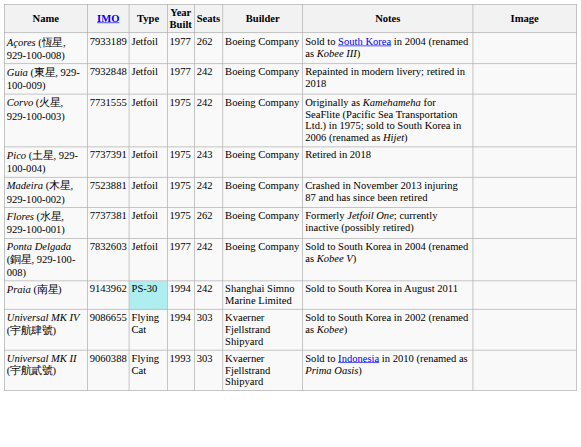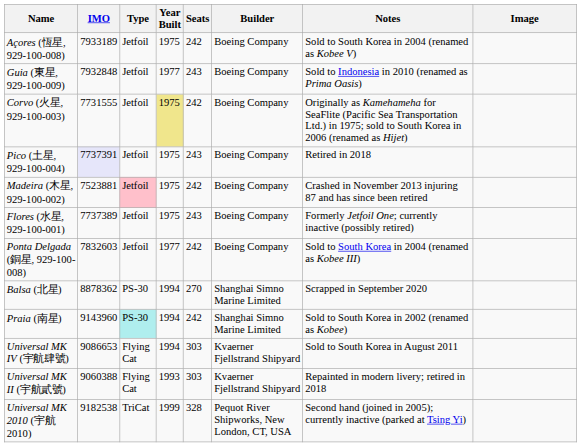 <table class="wikitable sortable">
 <tr>
 <th>Name</th>
 <th><a href='#'>IMO</a></th>
 <th>Type</th>
 <th>Year<br> Built</th>
 <th>Seats</th>
 <th>Builder</th>
 <th width=250px> Notes </th>
 <th class="unsortable" width="150px">Image</th>
 </tr>
 <tr valign=top>
 <td><em>Açores</em> (恆星, 929-100-008)</td>
 <td>7933189</td>
 <td>Jetfoil</td>
-<td>1977</td>
-<td>262</td>
+<td>1975</td>
+<td>242</td>
 <td>Boeing Company</td>
-<td>Sold to <a href='#'>South Korea</a> in 2004 (renamed as <em>Kobee III</em>)</td>
+<td>Sold to South Korea in 2004 (renamed as <em>Kobee V</em>)</td>
 <td></td>
 </tr>
 <tr valign=top>
 <td><em>Guia</em> (東星, 929-100-009)</td>
 <td>7932848</td>
 <td>Jetfoil</td>
 <td>1977</td>
-<td>242</td>
+<td>243</td>
 <td>Boeing Company</td>
-<td>Repainted in modern livery; retired in 2018</td>
+<td>Sold to <a href='#'>Indonesia</a> in 2010 (renamed as <em>Prima Oasis</em>)</td>
 <td></td>
 </tr>
 <tr valign=top>
 <td><em>Corvo</em> (火星, 929-100-003)</td>
 <td>7731555</td>
 <td>Jetfoil</td>
-<td>1975</td>
+<td style="background: khaki;">1975</td>
 <td>242</td>
 <td>Boeing Company</td>
 <td>Originally as <em>Kamehameha</em> for SeaFlite (Pacific Sea Transportation Ltd.) in 1975; sold to South Korea in 2006 (renamed as <em>Hijet</em>)</td>
 </tr>
 <tr valign=top>
 <td><em>Pico</em> (土星, 929-100-004)</td>
-<td>7737391</td>
+<td style="background: lavender;">7737391</td>
 <td>Jetfoil</td>
 <td>1975</td>
 <td>243</td>
 <td>Boeing Company</td>
 <td>Retired in 2018</td>
 <td></td>
 </tr>
 <tr valign=top>
 <td><em>Madeira</em> (木星, 929-100-002)</td>
 <td>7523881</td>
-<td>Jetfoil</td>
+<td style="background: pink;">Jetfoil</td>
 <td>1975</td>
 <td>242</td>
 <td>Boeing Company</td>
 <td>Crashed in November 2013 injuring 87 and has since been retired</td>
 <td></td>
 </tr>
 <tr valign=top>
 <td><em>Flores</em> (水星, 929-100-001)</td>
-<td>7737381</td>
+<td>7737389</td>
 <td>Jetfoil</td>
 <td>1975</td>
-<td>262</td>
+<td>243</td>
 <td>Boeing Company</td>
 <td>Formerly <em>Jetfoil One</em>; currently inactive (possibly retired)</td>
 <td></td>
 </tr>
 <tr valign=top>
 <td><em>Ponta Delgada</em> (銅星, 929-100-008)</td>
 <td>7832603</td>
 <td>Jetfoil</td>
 <td>1977</td>
 <td>242</td>
 <td>Boeing Company</td>
-<td>Sold to South Korea in 2004 (renamed as <em>Kobee V</em>)</td>
+<td>Sold to <a href='#'>South Korea</a> in 2004 (renamed as <em>Kobee III</em>)</td>
+</tr>
+<tr valign=top>
+<td><em>Balsa</em> (北星)</td>
+<td>8878362</td>
+<td>PS-30</td>
+<td>1994</td>
+<td>270</td>
+<td>Shanghai Simno Marine Limited</td>
+<td>Scrapped in September 2020</td>
+<td></td>
 </tr>
 <tr valign=top>
 <td><em>Praia</em> (南星)</td>
-<td>9143962</td>
+<td>9143960</td>
 <td style="background: paleturquoise;">PS-30</td>
 <td>1994</td>
 <td>242</td>
 <td>Shanghai Simno Marine Limited</td>
-<td>Sold to South Korea in August 2011</td>
+<td>Sold to South Korea in 2002 (renamed as <em>Kobee</em>)</td>
 <td></td>
 </tr>
 <tr valign=top>
 <td><em>Universal MK IV</em> (宇航肆號)</td>
-<td>9086655</td>
+<td>9086653</td>
 <td>Flying Cat</td>
 <td>1994</td>
 <td>303</td>
 <td>Kvaerner Fjellstrand Shipyard</td>
-<td>Sold to South Korea in 2002 (renamed as <em>Kobee</em>)</td>
+<td>Sold to South Korea in August 2011</td>
 <td></td>
 </tr>
 <tr valign=top>
 <td><em>Universal MK II</em> (宇航貳號)</td>
 <td>9060388</td>
 <td>Flying Cat</td>
 <td>1993</td>
 <td>303</td>
 <td>Kvaerner Fjellstrand Shipyard</td>
-<td>Sold to <a href='#'>Indonesia</a> in 2010 (renamed as <em>Prima Oasis</em>)</td>
+<td>Repainted in modern livery; retired in 2018</td>
+<td></td>
+</tr>
+<tr valign=top>
+<td><em>Universal MK 2010</em> (宇航2010)</td>
+<td>9182538</td>
+<td>TriCat</td>
+<td>1999</td>
+<td>328</td>
+<td>Pequot River Shipworks, New London, CT, USA</td>
+<td>Second hand (joined in 2005); currently inactive (parked at <a href='#'>Tsing Yi</a>)</td>
 <td></td>
 </tr>
 </table>
